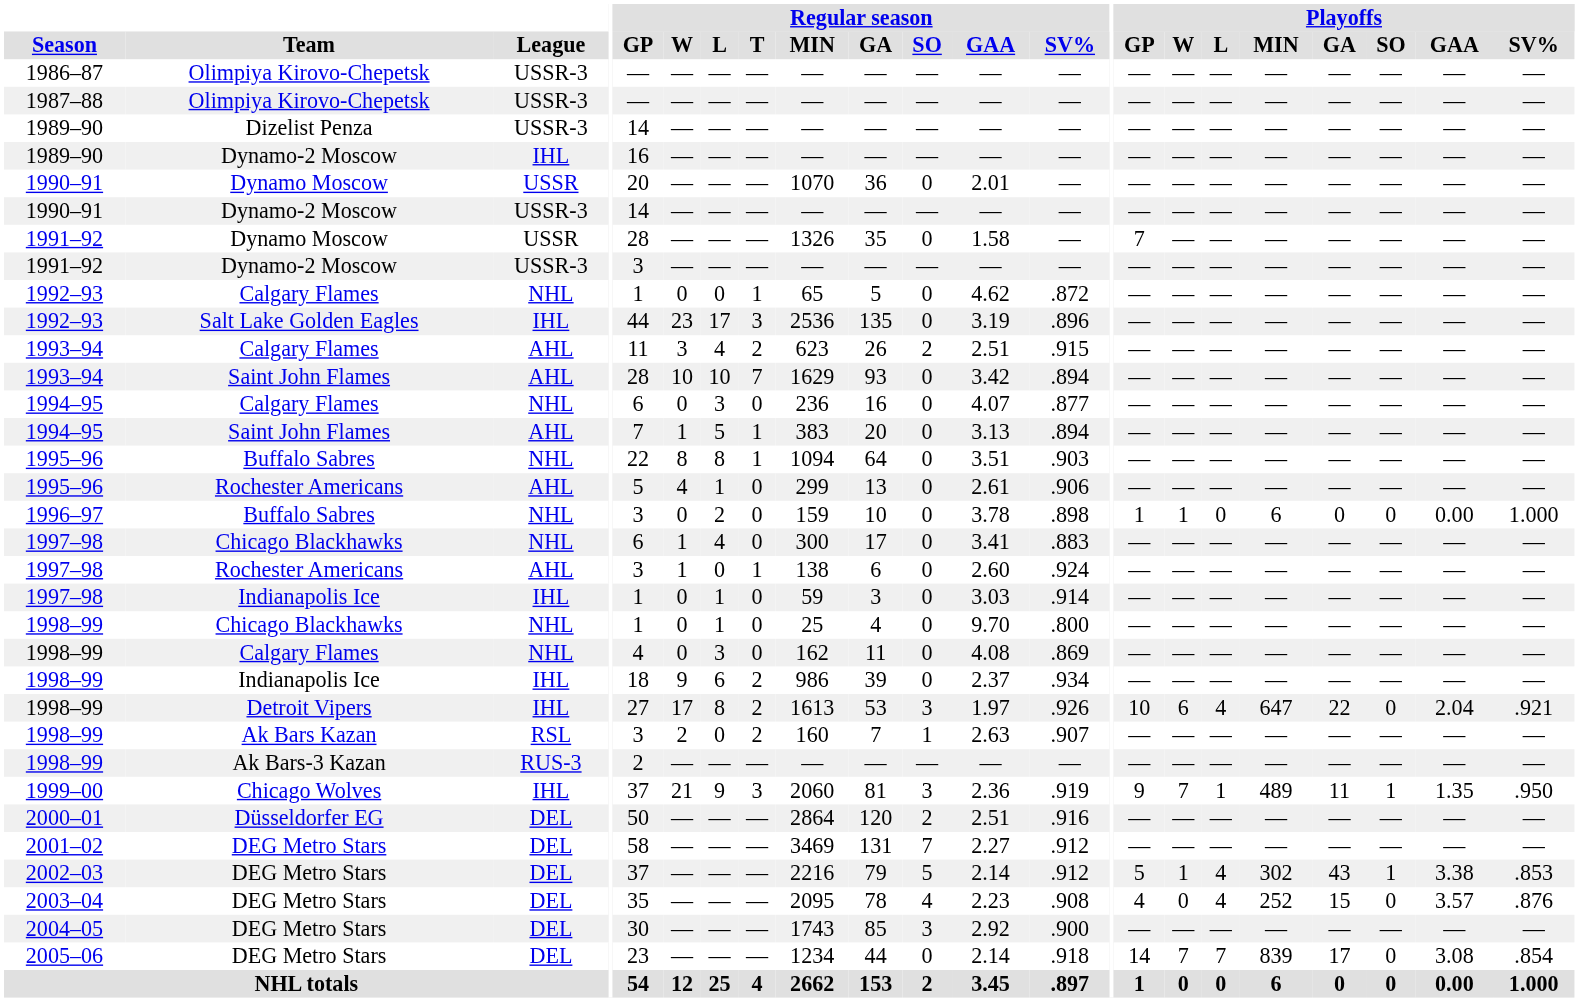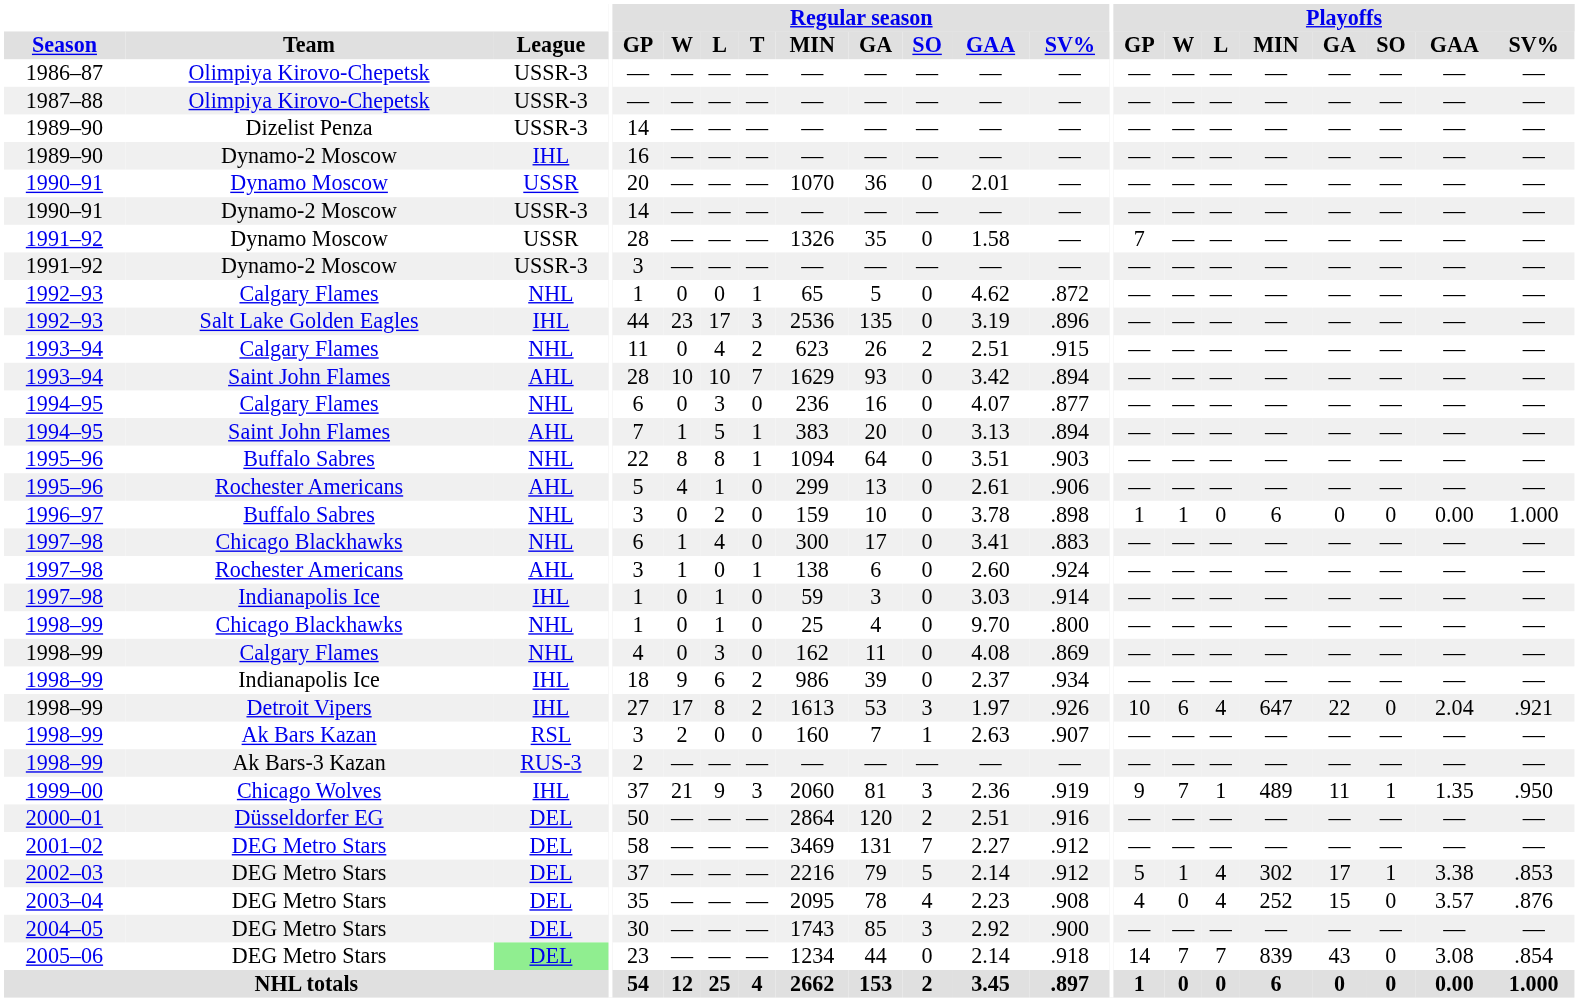 <table border="0" cellpadding="1" cellspacing="0" style="width:90%; text-align:center;">
 <tr bgcolor="#e0e0e0">
 <th colspan="3" bgcolor="#ffffff"></th>
 <th rowspan="99" bgcolor="#ffffff"></th>
 <th colspan="9" bgcolor="#e0e0e0"><a href='#'>Regular season</a></th>
 <th rowspan="99" bgcolor="#ffffff"></th>
 <th colspan="8" bgcolor="#e0e0e0"><a href='#'>Playoffs</a></th>
 </tr>
 <tr bgcolor="#e0e0e0">
 <th><a href='#'>Season</a></th>
 <th>Team</th>
 <th>League</th>
 <th>GP</th>
 <th>W</th>
 <th>L</th>
 <th>T</th>
 <th>MIN</th>
 <th>GA</th>
 <th><a href='#'>SO</a></th>
 <th><a href='#'>GAA</a></th>
 <th><a href='#'>SV%</a></th>
 <th>GP</th>
 <th>W</th>
 <th>L</th>
 <th>MIN</th>
 <th>GA</th>
 <th>SO</th>
 <th>GAA</th>
 <th>SV%</th>
 </tr>
 <tr>
 <td>1986–87</td>
 <td><a href='#'>Olimpiya Kirovo-Chepetsk</a></td>
 <td>USSR-3</td>
 <td>—</td>
 <td>—</td>
 <td>—</td>
 <td>—</td>
 <td>—</td>
 <td>—</td>
 <td>—</td>
 <td>—</td>
 <td>—</td>
 <td>—</td>
 <td>—</td>
 <td>—</td>
 <td>—</td>
 <td>—</td>
 <td>—</td>
 <td>—</td>
 <td>—</td>
 </tr>
 <tr bgcolor="#f0f0f0">
 <td>1987–88</td>
 <td><a href='#'>Olimpiya Kirovo-Chepetsk</a></td>
 <td>USSR-3</td>
 <td>—</td>
 <td>—</td>
 <td>—</td>
 <td>—</td>
 <td>—</td>
 <td>—</td>
 <td>—</td>
 <td>—</td>
 <td>—</td>
 <td>—</td>
 <td>—</td>
 <td>—</td>
 <td>—</td>
 <td>—</td>
 <td>—</td>
 <td>—</td>
 <td>—</td>
 </tr>
 <tr>
 <td>1989–90</td>
 <td>Dizelist Penza</td>
 <td>USSR-3</td>
 <td>14</td>
 <td>—</td>
 <td>—</td>
 <td>—</td>
 <td>—</td>
 <td>—</td>
 <td>—</td>
 <td>—</td>
 <td>—</td>
 <td>—</td>
 <td>—</td>
 <td>—</td>
 <td>—</td>
 <td>—</td>
 <td>—</td>
 <td>—</td>
 <td>—</td>
 </tr>
 <tr bgcolor="#f0f0f0">
 <td>1989–90</td>
 <td>Dynamo-2 Moscow</td>
 <td><a href='#'>IHL</a></td>
 <td>16</td>
 <td>—</td>
 <td>—</td>
 <td>—</td>
 <td>—</td>
 <td>—</td>
 <td>—</td>
 <td>—</td>
 <td>—</td>
 <td>—</td>
 <td>—</td>
 <td>—</td>
 <td>—</td>
 <td>—</td>
 <td>—</td>
 <td>—</td>
 <td>—</td>
 </tr>
 <tr>
 <td><a href='#'>1990–91</a></td>
 <td><a href='#'>Dynamo Moscow</a></td>
 <td><a href='#'>USSR</a></td>
 <td>20</td>
 <td>—</td>
 <td>—</td>
 <td>—</td>
 <td>1070</td>
 <td>36</td>
 <td>0</td>
 <td>2.01</td>
 <td>—</td>
 <td>—</td>
 <td>—</td>
 <td>—</td>
 <td>—</td>
 <td>—</td>
 <td>—</td>
 <td>—</td>
 <td>—</td>
 </tr>
 <tr bgcolor="#f0f0f0">
 <td>1990–91</td>
 <td>Dynamo-2 Moscow</td>
 <td>USSR-3</td>
 <td>14</td>
 <td>—</td>
 <td>—</td>
 <td>—</td>
 <td>—</td>
 <td>—</td>
 <td>—</td>
 <td>—</td>
 <td>—</td>
 <td>—</td>
 <td>—</td>
 <td>—</td>
 <td>—</td>
 <td>—</td>
 <td>—</td>
 <td>—</td>
 <td>—</td>
 </tr>
 <tr>
 <td><a href='#'>1991–92</a></td>
 <td>Dynamo Moscow</td>
 <td>USSR</td>
 <td>28</td>
 <td>—</td>
 <td>—</td>
 <td>—</td>
 <td>1326</td>
 <td>35</td>
 <td>0</td>
 <td>1.58</td>
 <td>—</td>
 <td>7</td>
 <td>—</td>
 <td>—</td>
 <td>—</td>
 <td>—</td>
 <td>—</td>
 <td>—</td>
 <td>—</td>
 </tr>
 <tr bgcolor="#f0f0f0">
 <td>1991–92</td>
 <td>Dynamo-2 Moscow</td>
 <td>USSR-3</td>
 <td>3</td>
 <td>—</td>
 <td>—</td>
 <td>—</td>
 <td>—</td>
 <td>—</td>
 <td>—</td>
 <td>—</td>
 <td>—</td>
 <td>—</td>
 <td>—</td>
 <td>—</td>
 <td>—</td>
 <td>—</td>
 <td>—</td>
 <td>—</td>
 <td>—</td>
 </tr>
 <tr>
 <td><a href='#'>1992–93</a></td>
 <td><a href='#'>Calgary Flames</a></td>
 <td><a href='#'>NHL</a></td>
 <td>1</td>
 <td>0</td>
 <td>0</td>
 <td>1</td>
 <td>65</td>
 <td>5</td>
 <td>0</td>
 <td>4.62</td>
 <td>.872</td>
 <td>—</td>
 <td>—</td>
 <td>—</td>
 <td>—</td>
 <td>—</td>
 <td>—</td>
 <td>—</td>
 <td>—</td>
 </tr>
 <tr bgcolor="#f0f0f0">
 <td><a href='#'>1992–93</a></td>
 <td><a href='#'>Salt Lake Golden Eagles</a></td>
 <td><a href='#'>IHL</a></td>
 <td>44</td>
 <td>23</td>
 <td>17</td>
 <td>3</td>
 <td>2536</td>
 <td>135</td>
 <td>0</td>
 <td>3.19</td>
 <td>.896</td>
 <td>—</td>
 <td>—</td>
 <td>—</td>
 <td>—</td>
 <td>—</td>
 <td>—</td>
 <td>—</td>
 <td>—</td>
 </tr>
 <tr>
 <td><a href='#'>1993–94</a></td>
 <td><a href='#'>Calgary Flames</a></td>
-<td><a href='#'>AHL</a></td>
+<td><a href='#'>NHL</a></td>
 <td>11</td>
-<td>3</td>
+<td>0</td>
 <td>4</td>
 <td>2</td>
 <td>623</td>
 <td>26</td>
 <td>2</td>
 <td>2.51</td>
 <td>.915</td>
 <td>—</td>
 <td>—</td>
 <td>—</td>
 <td>—</td>
 <td>—</td>
 <td>—</td>
 <td>—</td>
 <td>—</td>
 </tr>
 <tr bgcolor="#f0f0f0">
 <td><a href='#'>1993–94</a></td>
 <td><a href='#'>Saint John Flames</a></td>
 <td><a href='#'>AHL</a></td>
 <td>28</td>
 <td>10</td>
 <td>10</td>
 <td>7</td>
 <td>1629</td>
 <td>93</td>
 <td>0</td>
 <td>3.42</td>
 <td>.894</td>
 <td>—</td>
 <td>—</td>
 <td>—</td>
 <td>—</td>
 <td>—</td>
 <td>—</td>
 <td>—</td>
 <td>—</td>
 </tr>
 <tr>
 <td><a href='#'>1994–95</a></td>
 <td><a href='#'>Calgary Flames</a></td>
 <td><a href='#'>NHL</a></td>
 <td>6</td>
 <td>0</td>
 <td>3</td>
 <td>0</td>
 <td>236</td>
 <td>16</td>
 <td>0</td>
 <td>4.07</td>
 <td>.877</td>
 <td>—</td>
 <td>—</td>
 <td>—</td>
 <td>—</td>
 <td>—</td>
 <td>—</td>
 <td>—</td>
 <td>—</td>
 </tr>
 <tr bgcolor="#f0f0f0">
 <td><a href='#'>1994–95</a></td>
 <td><a href='#'>Saint John Flames</a></td>
 <td><a href='#'>AHL</a></td>
 <td>7</td>
 <td>1</td>
 <td>5</td>
 <td>1</td>
 <td>383</td>
 <td>20</td>
 <td>0</td>
 <td>3.13</td>
 <td>.894</td>
 <td>—</td>
 <td>—</td>
 <td>—</td>
 <td>—</td>
 <td>—</td>
 <td>—</td>
 <td>—</td>
 <td>—</td>
 </tr>
 <tr>
 <td><a href='#'>1995–96</a></td>
 <td><a href='#'>Buffalo Sabres</a></td>
 <td><a href='#'>NHL</a></td>
 <td>22</td>
 <td>8</td>
 <td>8</td>
 <td>1</td>
 <td>1094</td>
 <td>64</td>
 <td>0</td>
 <td>3.51</td>
 <td>.903</td>
 <td>—</td>
 <td>—</td>
 <td>—</td>
 <td>—</td>
 <td>—</td>
 <td>—</td>
 <td>—</td>
 <td>—</td>
 </tr>
 <tr bgcolor="#f0f0f0">
 <td><a href='#'>1995–96</a></td>
 <td><a href='#'>Rochester Americans</a></td>
 <td><a href='#'>AHL</a></td>
 <td>5</td>
 <td>4</td>
 <td>1</td>
 <td>0</td>
 <td>299</td>
 <td>13</td>
 <td>0</td>
 <td>2.61</td>
 <td>.906</td>
 <td>—</td>
 <td>—</td>
 <td>—</td>
 <td>—</td>
 <td>—</td>
 <td>—</td>
 <td>—</td>
 <td>—</td>
 </tr>
 <tr>
 <td><a href='#'>1996–97</a></td>
 <td><a href='#'>Buffalo Sabres</a></td>
 <td><a href='#'>NHL</a></td>
 <td>3</td>
 <td>0</td>
 <td>2</td>
 <td>0</td>
 <td>159</td>
 <td>10</td>
 <td>0</td>
 <td>3.78</td>
 <td>.898</td>
 <td>1</td>
 <td>1</td>
 <td>0</td>
 <td>6</td>
 <td>0</td>
 <td>0</td>
 <td>0.00</td>
 <td>1.000</td>
 </tr>
 <tr bgcolor="#f0f0f0">
 <td><a href='#'>1997–98</a></td>
 <td><a href='#'>Chicago Blackhawks</a></td>
 <td><a href='#'>NHL</a></td>
 <td>6</td>
 <td>1</td>
 <td>4</td>
 <td>0</td>
 <td>300</td>
 <td>17</td>
 <td>0</td>
 <td>3.41</td>
 <td>.883</td>
 <td>—</td>
 <td>—</td>
 <td>—</td>
 <td>—</td>
 <td>—</td>
 <td>—</td>
 <td>—</td>
 <td>—</td>
 </tr>
 <tr>
 <td><a href='#'>1997–98</a></td>
 <td><a href='#'>Rochester Americans</a></td>
 <td><a href='#'>AHL</a></td>
 <td>3</td>
 <td>1</td>
 <td>0</td>
 <td>1</td>
 <td>138</td>
 <td>6</td>
 <td>0</td>
 <td>2.60</td>
 <td>.924</td>
 <td>—</td>
 <td>—</td>
 <td>—</td>
 <td>—</td>
 <td>—</td>
 <td>—</td>
 <td>—</td>
 <td>—</td>
 </tr>
 <tr bgcolor="#f0f0f0">
 <td><a href='#'>1997–98</a></td>
 <td><a href='#'>Indianapolis Ice</a></td>
 <td><a href='#'>IHL</a></td>
 <td>1</td>
 <td>0</td>
 <td>1</td>
 <td>0</td>
 <td>59</td>
 <td>3</td>
 <td>0</td>
 <td>3.03</td>
 <td>.914</td>
 <td>—</td>
 <td>—</td>
 <td>—</td>
 <td>—</td>
 <td>—</td>
 <td>—</td>
 <td>—</td>
 <td>—</td>
 </tr>
 <tr>
 <td><a href='#'>1998–99</a></td>
 <td><a href='#'>Chicago Blackhawks</a></td>
 <td><a href='#'>NHL</a></td>
 <td>1</td>
 <td>0</td>
 <td>1</td>
 <td>0</td>
 <td>25</td>
 <td>4</td>
 <td>0</td>
 <td>9.70</td>
 <td>.800</td>
 <td>—</td>
 <td>—</td>
 <td>—</td>
 <td>—</td>
 <td>—</td>
 <td>—</td>
 <td>—</td>
 <td>—</td>
 </tr>
 <tr bgcolor="#f0f0f0">
 <td>1998–99</td>
 <td><a href='#'>Calgary Flames</a></td>
 <td><a href='#'>NHL</a></td>
 <td>4</td>
 <td>0</td>
 <td>3</td>
 <td>0</td>
 <td>162</td>
 <td>11</td>
 <td>0</td>
 <td>4.08</td>
 <td>.869</td>
 <td>—</td>
 <td>—</td>
 <td>—</td>
 <td>—</td>
 <td>—</td>
 <td>—</td>
 <td>—</td>
 <td>—</td>
 </tr>
 <tr>
 <td><a href='#'>1998–99</a></td>
 <td>Indianapolis Ice</td>
 <td><a href='#'>IHL</a></td>
 <td>18</td>
 <td>9</td>
 <td>6</td>
 <td>2</td>
 <td>986</td>
 <td>39</td>
 <td>0</td>
 <td>2.37</td>
 <td>.934</td>
 <td>—</td>
 <td>—</td>
 <td>—</td>
 <td>—</td>
 <td>—</td>
 <td>—</td>
 <td>—</td>
 <td>—</td>
 </tr>
 <tr bgcolor="#f0f0f0">
 <td>1998–99</td>
 <td><a href='#'>Detroit Vipers</a></td>
 <td><a href='#'>IHL</a></td>
 <td>27</td>
 <td>17</td>
 <td>8</td>
 <td>2</td>
 <td>1613</td>
 <td>53</td>
 <td>3</td>
 <td>1.97</td>
 <td>.926</td>
 <td>10</td>
 <td>6</td>
 <td>4</td>
 <td>647</td>
 <td>22</td>
 <td>0</td>
 <td>2.04</td>
 <td>.921</td>
 </tr>
 <tr>
 <td><a href='#'>1998–99</a></td>
 <td><a href='#'>Ak Bars Kazan</a></td>
 <td><a href='#'>RSL</a></td>
 <td>3</td>
 <td>2</td>
 <td>0</td>
-<td>2</td>
+<td>0</td>
 <td>160</td>
 <td>7</td>
 <td>1</td>
 <td>2.63</td>
 <td>.907</td>
 <td>—</td>
 <td>—</td>
 <td>—</td>
 <td>—</td>
 <td>—</td>
 <td>—</td>
 <td>—</td>
 <td>—</td>
 </tr>
 <tr bgcolor="#f0f0f0">
 <td><a href='#'>1998–99</a></td>
 <td>Ak Bars-3 Kazan</td>
 <td><a href='#'>RUS-3</a></td>
 <td>2</td>
 <td>—</td>
 <td>—</td>
 <td>—</td>
 <td>—</td>
 <td>—</td>
 <td>—</td>
 <td>—</td>
 <td>—</td>
 <td>—</td>
 <td>—</td>
 <td>—</td>
 <td>—</td>
 <td>—</td>
 <td>—</td>
 <td>—</td>
 <td>—</td>
 </tr>
 <tr>
 <td><a href='#'>1999–00</a></td>
 <td><a href='#'>Chicago Wolves</a></td>
 <td><a href='#'>IHL</a></td>
 <td>37</td>
 <td>21</td>
 <td>9</td>
 <td>3</td>
 <td>2060</td>
 <td>81</td>
 <td>3</td>
 <td>2.36</td>
 <td>.919</td>
 <td>9</td>
 <td>7</td>
 <td>1</td>
 <td>489</td>
 <td>11</td>
 <td>1</td>
 <td>1.35</td>
 <td>.950</td>
 </tr>
 <tr bgcolor="#f0f0f0">
 <td><a href='#'>2000–01</a></td>
 <td><a href='#'>Düsseldorfer EG</a></td>
 <td><a href='#'>DEL</a></td>
 <td>50</td>
 <td>—</td>
 <td>—</td>
 <td>—</td>
 <td>2864</td>
 <td>120</td>
 <td>2</td>
 <td>2.51</td>
 <td>.916</td>
 <td>—</td>
 <td>—</td>
 <td>—</td>
 <td>—</td>
 <td>—</td>
 <td>—</td>
 <td>—</td>
 <td>—</td>
 </tr>
 <tr>
 <td><a href='#'>2001–02</a></td>
 <td><a href='#'>DEG Metro Stars</a></td>
 <td><a href='#'>DEL</a></td>
 <td>58</td>
 <td>—</td>
 <td>—</td>
 <td>—</td>
 <td>3469</td>
 <td>131</td>
 <td>7</td>
 <td>2.27</td>
 <td>.912</td>
 <td>—</td>
 <td>—</td>
 <td>—</td>
 <td>—</td>
 <td>—</td>
 <td>—</td>
 <td>—</td>
 <td>—</td>
 </tr>
 <tr bgcolor="#f0f0f0">
 <td><a href='#'>2002–03</a></td>
 <td>DEG Metro Stars</td>
 <td><a href='#'>DEL</a></td>
 <td>37</td>
 <td>—</td>
 <td>—</td>
 <td>—</td>
 <td>2216</td>
 <td>79</td>
 <td>5</td>
 <td>2.14</td>
 <td>.912</td>
 <td>5</td>
 <td>1</td>
 <td>4</td>
 <td>302</td>
-<td>43</td>
+<td>17</td>
 <td>1</td>
 <td>3.38</td>
 <td>.853</td>
 </tr>
 <tr>
 <td><a href='#'>2003–04</a></td>
 <td>DEG Metro Stars</td>
 <td><a href='#'>DEL</a></td>
 <td>35</td>
 <td>—</td>
 <td>—</td>
 <td>—</td>
 <td>2095</td>
 <td>78</td>
 <td>4</td>
 <td>2.23</td>
 <td>.908</td>
 <td>4</td>
 <td>0</td>
 <td>4</td>
 <td>252</td>
 <td>15</td>
 <td>0</td>
 <td>3.57</td>
 <td>.876</td>
 </tr>
 <tr bgcolor="#f0f0f0">
 <td><a href='#'>2004–05</a></td>
 <td>DEG Metro Stars</td>
 <td><a href='#'>DEL</a></td>
 <td>30</td>
 <td>—</td>
 <td>—</td>
 <td>—</td>
 <td>1743</td>
 <td>85</td>
 <td>3</td>
 <td>2.92</td>
 <td>.900</td>
 <td>—</td>
 <td>—</td>
 <td>—</td>
 <td>—</td>
 <td>—</td>
 <td>—</td>
 <td>—</td>
 <td>—</td>
 </tr>
 <tr>
 <td><a href='#'>2005–06</a></td>
 <td>DEG Metro Stars</td>
-<td><a href='#'>DEL</a></td>
+<td style="background: lightgreen;"><a href='#'>DEL</a></td>
 <td>23</td>
 <td>—</td>
 <td>—</td>
 <td>—</td>
 <td>1234</td>
 <td>44</td>
 <td>0</td>
 <td>2.14</td>
 <td>.918</td>
 <td>14</td>
 <td>7</td>
 <td>7</td>
 <td>839</td>
-<td>17</td>
+<td>43</td>
 <td>0</td>
 <td>3.08</td>
 <td>.854</td>
 </tr>
 <tr bgcolor="#e0e0e0">
 <th colspan=3>NHL totals</th>
 <th>54</th>
 <th>12</th>
 <th>25</th>
 <th>4</th>
 <th>2662</th>
 <th>153</th>
 <th>2</th>
 <th>3.45</th>
 <th>.897</th>
 <th>1</th>
 <th>0</th>
 <th>0</th>
 <th>6</th>
 <th>0</th>
 <th>0</th>
 <th>0.00</th>
 <th>1.000</th>
 </tr>
 </table>
